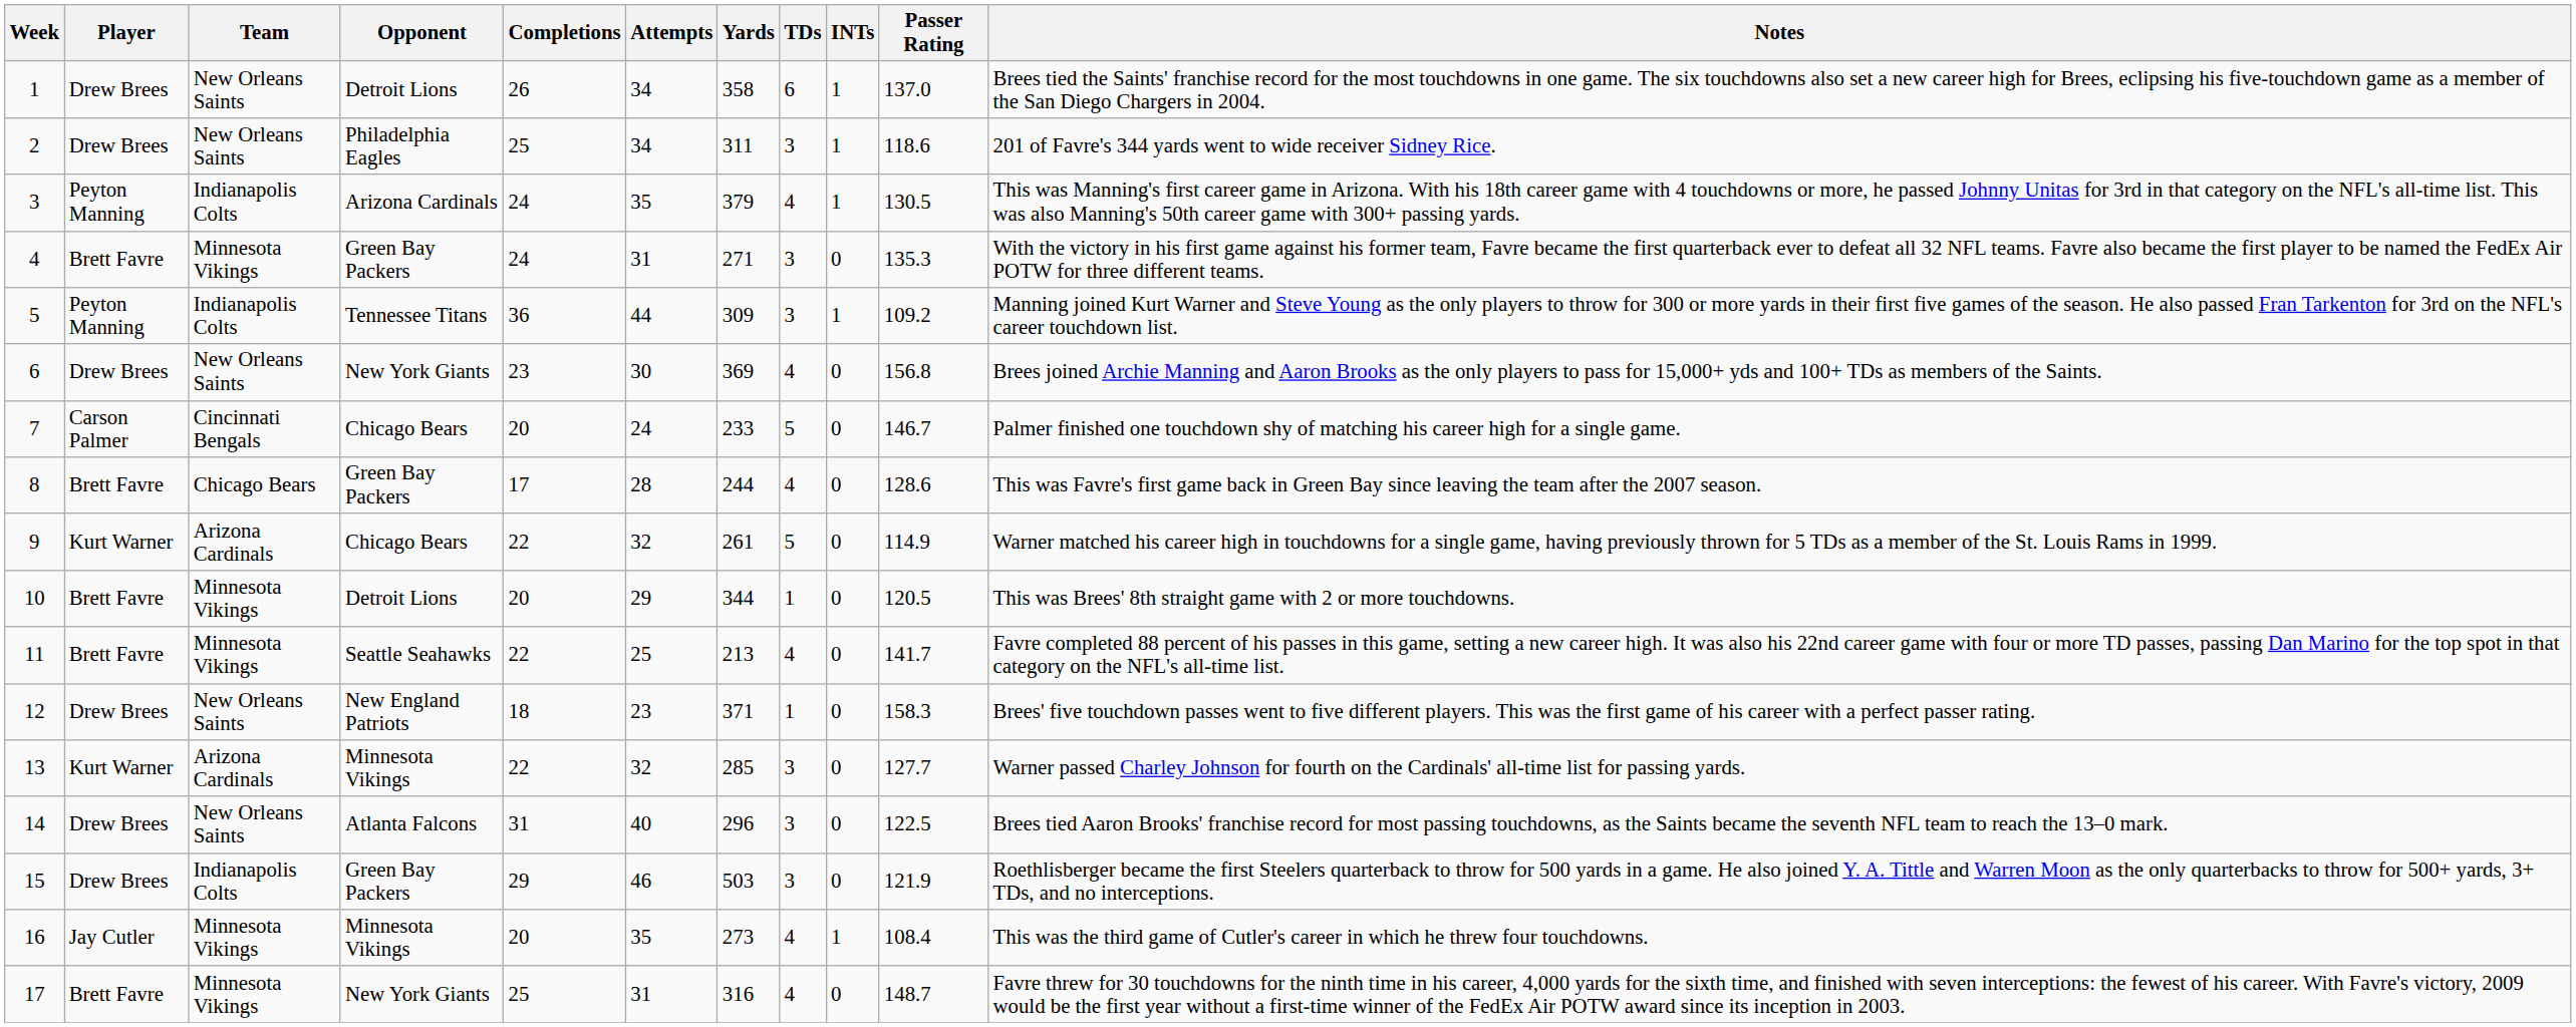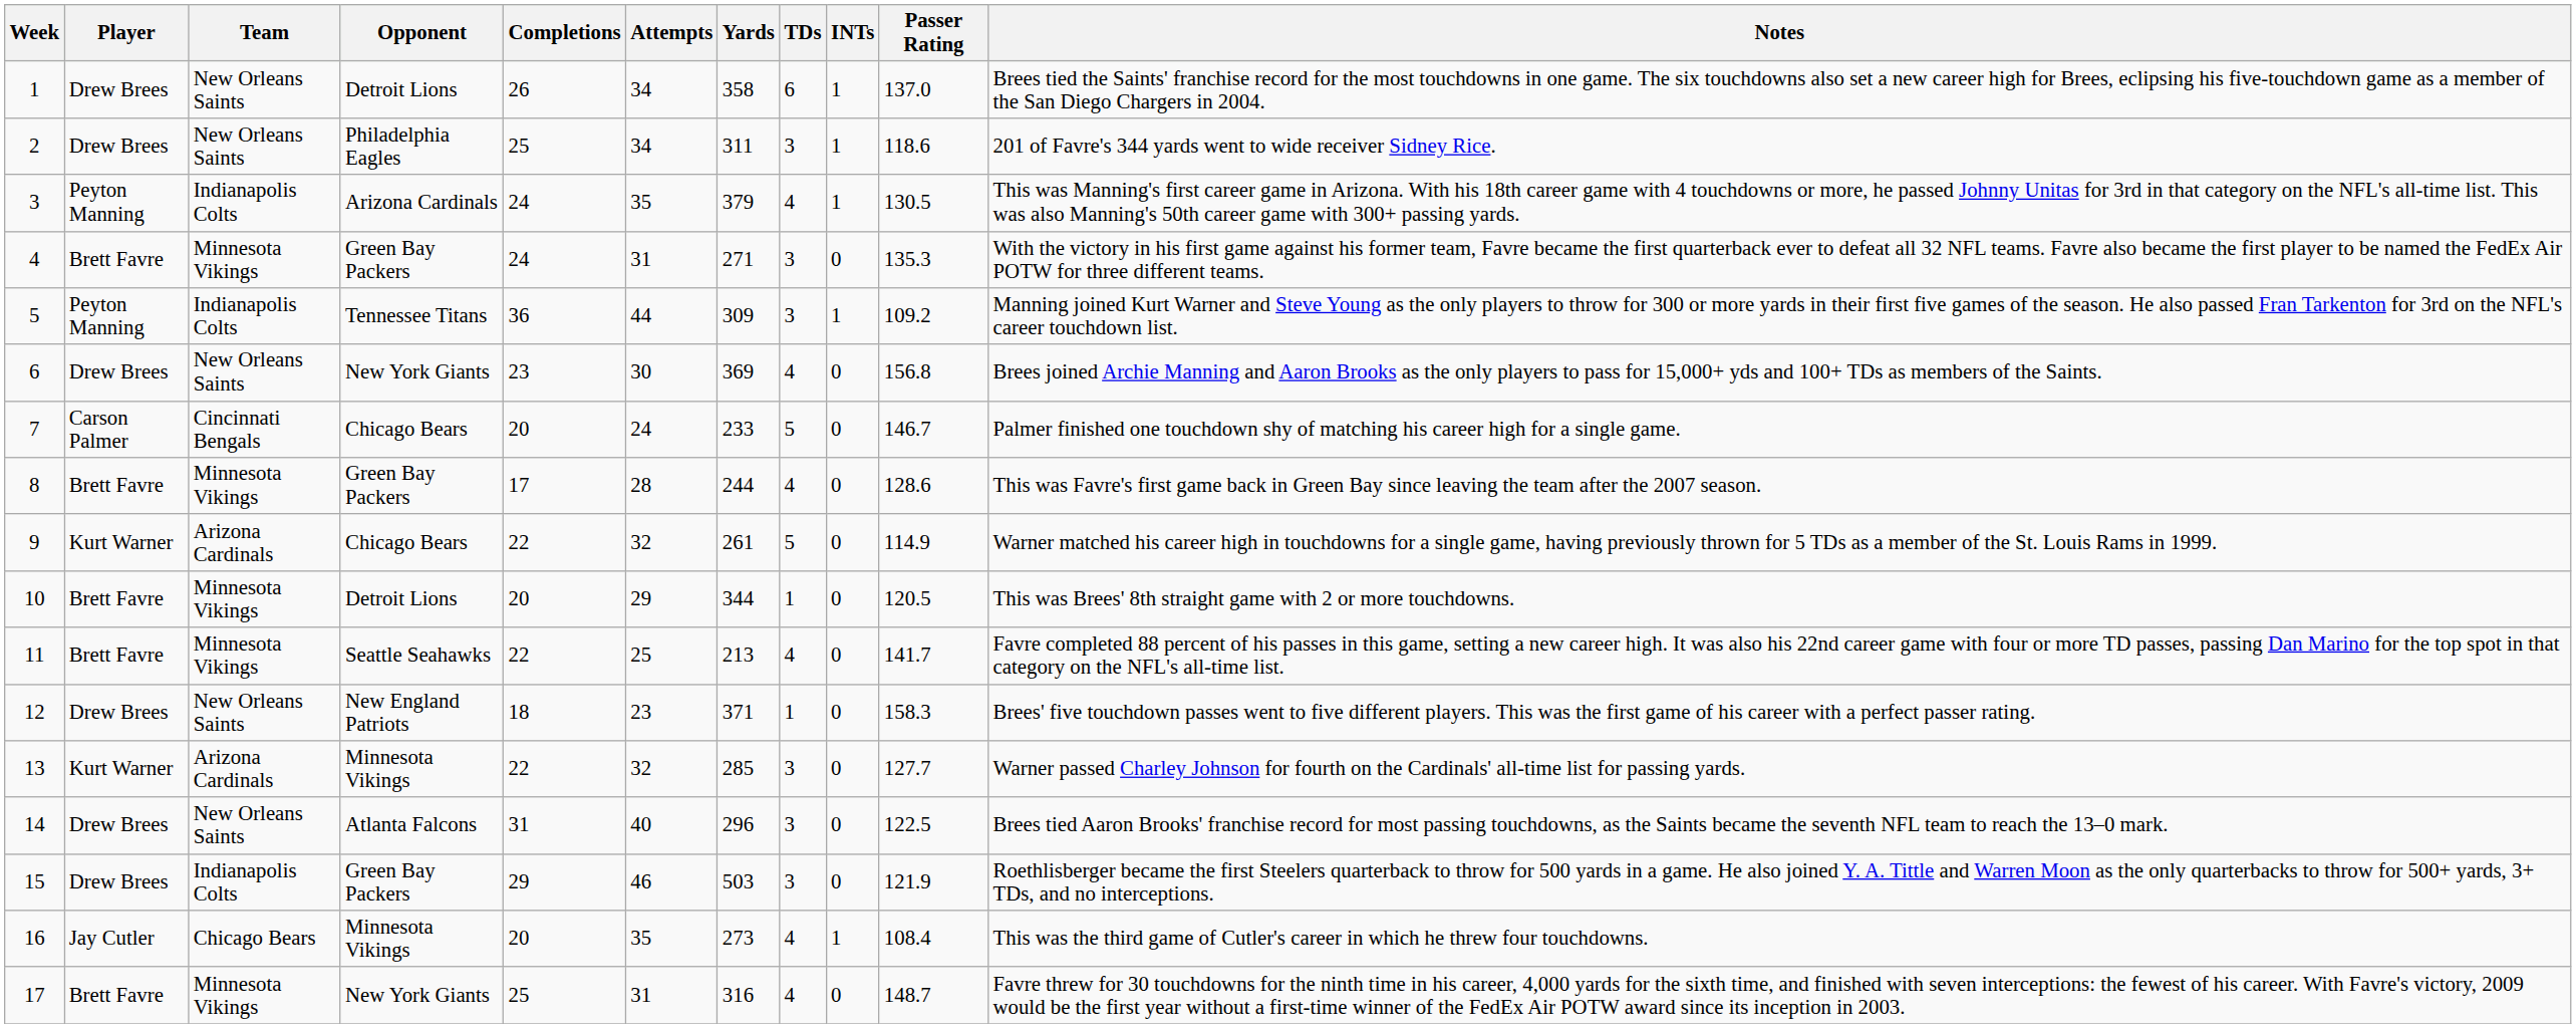 <table class="wikitable">
 <tr style="background:#efef;">
 <th>Week</th>
 <th>Player</th>
 <th>Team</th>
 <th>Opponent</th>
 <th>Completions</th>
 <th>Attempts</th>
 <th>Yards</th>
 <th>TDs</th>
 <th>INTs</th>
 <th>Passer Rating</th>
 <th>Notes</th>
 </tr>
 <tr>
 <td align=center>1</td>
 <td>Drew Brees</td>
 <td>New Orleans Saints</td>
 <td>Detroit Lions</td>
 <td>26</td>
 <td>34</td>
 <td>358</td>
 <td>6</td>
 <td>1</td>
 <td>137.0</td>
 <td>Brees tied the Saints' franchise record for the most touchdowns in one game. The six touchdowns also set a new career high for Brees, eclipsing his five-touchdown game as a member of the San Diego Chargers in 2004.</td>
 </tr>
 <tr>
 <td align=center>2</td>
 <td>Drew Brees</td>
 <td>New Orleans Saints</td>
 <td>Philadelphia Eagles</td>
 <td>25</td>
 <td>34</td>
 <td>311</td>
 <td>3</td>
 <td>1</td>
 <td>118.6</td>
 <td>201 of Favre's 344 yards went to wide receiver <a href='#'>Sidney Rice</a>.</td>
 </tr>
 <tr>
 <td align=center>3</td>
 <td>Peyton Manning</td>
 <td>Indianapolis Colts</td>
 <td>Arizona Cardinals</td>
 <td>24</td>
 <td>35</td>
 <td>379</td>
 <td>4</td>
 <td>1</td>
 <td>130.5</td>
 <td>This was Manning's first career game in Arizona. With his 18th career game with 4 touchdowns or more, he passed <a href='#'>Johnny Unitas</a> for 3rd in that category on the NFL's all-time list. This was also Manning's 50th career game with 300+ passing yards.</td>
 </tr>
 <tr>
 <td align=center>4</td>
 <td>Brett Favre</td>
 <td>Minnesota Vikings</td>
 <td>Green Bay Packers</td>
 <td>24</td>
 <td>31</td>
 <td>271</td>
 <td>3</td>
 <td>0</td>
 <td>135.3</td>
 <td>With the victory in his first game against his former team, Favre became the first quarterback ever to defeat all 32 NFL teams. Favre also became the first player to be named the FedEx Air POTW for three different teams.</td>
 </tr>
 <tr>
 <td align=center>5</td>
 <td>Peyton Manning</td>
 <td>Indianapolis Colts</td>
 <td>Tennessee Titans</td>
 <td>36</td>
 <td>44</td>
 <td>309</td>
 <td>3</td>
 <td>1</td>
 <td>109.2</td>
 <td>Manning joined Kurt Warner and <a href='#'>Steve Young</a> as the only players to throw for 300 or more yards in their first five games of the season. He also passed <a href='#'>Fran Tarkenton</a> for 3rd on the NFL's career touchdown list.</td>
 </tr>
 <tr>
 <td align=center>6</td>
 <td>Drew Brees</td>
 <td>New Orleans Saints</td>
 <td>New York Giants</td>
 <td>23</td>
 <td>30</td>
 <td>369</td>
 <td>4</td>
 <td>0</td>
 <td>156.8</td>
 <td>Brees joined <a href='#'>Archie Manning</a> and <a href='#'>Aaron Brooks</a> as the only players to pass for 15,000+ yds and 100+ TDs as members of the Saints.</td>
 </tr>
 <tr>
 <td align=center>7</td>
 <td>Carson Palmer</td>
 <td>Cincinnati Bengals</td>
 <td>Chicago Bears</td>
 <td>20</td>
 <td>24</td>
 <td>233</td>
 <td>5</td>
 <td>0</td>
 <td>146.7</td>
 <td>Palmer finished one touchdown shy of matching his career high for a single game.</td>
 </tr>
 <tr>
 <td align=center>8</td>
 <td>Brett Favre</td>
-<td>Chicago Bears</td>
+<td>Minnesota Vikings</td>
 <td>Green Bay Packers</td>
 <td>17</td>
 <td>28</td>
 <td>244</td>
 <td>4</td>
 <td>0</td>
 <td>128.6</td>
 <td>This was Favre's first game back in Green Bay since leaving the team after the 2007 season.</td>
 </tr>
 <tr>
 <td align=center>9</td>
 <td>Kurt Warner</td>
 <td>Arizona Cardinals</td>
 <td>Chicago Bears</td>
 <td>22</td>
 <td>32</td>
 <td>261</td>
 <td>5</td>
 <td>0</td>
 <td>114.9</td>
 <td>Warner matched his career high in touchdowns for a single game, having previously thrown for 5 TDs as a member of the St. Louis Rams in 1999.</td>
 </tr>
 <tr>
 <td align=center>10</td>
 <td>Brett Favre</td>
 <td>Minnesota Vikings</td>
 <td>Detroit Lions</td>
 <td>20</td>
 <td>29</td>
 <td>344</td>
 <td>1</td>
 <td>0</td>
 <td>120.5</td>
 <td>This was Brees' 8th straight game with 2 or more touchdowns.</td>
 </tr>
 <tr>
 <td align=center>11</td>
 <td>Brett Favre</td>
 <td>Minnesota Vikings</td>
 <td>Seattle Seahawks</td>
 <td>22</td>
 <td>25</td>
 <td>213</td>
 <td>4</td>
 <td>0</td>
 <td>141.7</td>
 <td>Favre completed 88 percent of his passes in this game, setting a new career high. It was also his 22nd career game with four or more TD passes, passing <a href='#'>Dan Marino</a> for the top spot in that category on the NFL's all-time list.</td>
 </tr>
 <tr>
 <td align="center">12</td>
 <td>Drew Brees</td>
 <td>New Orleans Saints</td>
 <td>New England Patriots</td>
 <td>18</td>
 <td>23</td>
 <td>371</td>
 <td>1</td>
 <td>0</td>
 <td>158.3</td>
 <td>Brees' five touchdown passes went to five different players. This was the first game of his career with a perfect passer rating.</td>
 </tr>
 <tr>
 <td align="center">13</td>
 <td>Kurt Warner</td>
 <td>Arizona Cardinals</td>
 <td>Minnesota Vikings</td>
 <td>22</td>
 <td>32</td>
 <td>285</td>
 <td>3</td>
 <td>0</td>
 <td>127.7</td>
 <td>Warner passed <a href='#'>Charley Johnson</a> for fourth on the Cardinals' all-time list for passing yards.</td>
 </tr>
 <tr>
 <td align="center">14</td>
 <td>Drew Brees</td>
 <td>New Orleans Saints</td>
 <td>Atlanta Falcons</td>
 <td>31</td>
 <td>40</td>
 <td>296</td>
 <td>3</td>
 <td>0</td>
 <td>122.5</td>
 <td>Brees tied Aaron Brooks' franchise record for most passing touchdowns, as the Saints became the seventh NFL team to reach the 13–0 mark.</td>
 </tr>
 <tr>
 <td align="center">15</td>
 <td>Drew Brees</td>
 <td>Indianapolis Colts</td>
 <td>Green Bay Packers</td>
 <td>29</td>
 <td>46</td>
 <td>503</td>
 <td>3</td>
 <td>0</td>
 <td>121.9</td>
 <td>Roethlisberger became the first Steelers quarterback to throw for 500 yards in a game. He also joined <a href='#'>Y. A. Tittle</a> and <a href='#'>Warren Moon</a> as the only quarterbacks to throw for 500+ yards, 3+ TDs, and no interceptions.</td>
 </tr>
 <tr>
 <td align="center">16</td>
 <td>Jay Cutler</td>
-<td>Minnesota Vikings</td>
+<td>Chicago Bears</td>
 <td>Minnesota Vikings</td>
 <td>20</td>
 <td>35</td>
 <td>273</td>
 <td>4</td>
 <td>1</td>
 <td>108.4</td>
 <td>This was the third game of Cutler's career in which he threw four touchdowns.</td>
 </tr>
 <tr>
 <td align="center">17</td>
 <td>Brett Favre</td>
 <td>Minnesota Vikings</td>
 <td>New York Giants</td>
 <td>25</td>
 <td>31</td>
 <td>316</td>
 <td>4</td>
 <td>0</td>
 <td>148.7</td>
 <td>Favre threw for 30 touchdowns for the ninth time in his career, 4,000 yards for the sixth time, and finished with seven interceptions: the fewest of his career. With Favre's victory, 2009 would be the first year without a first-time winner of the FedEx Air POTW award since its inception in 2003.</td>
 </tr>
 </table>
